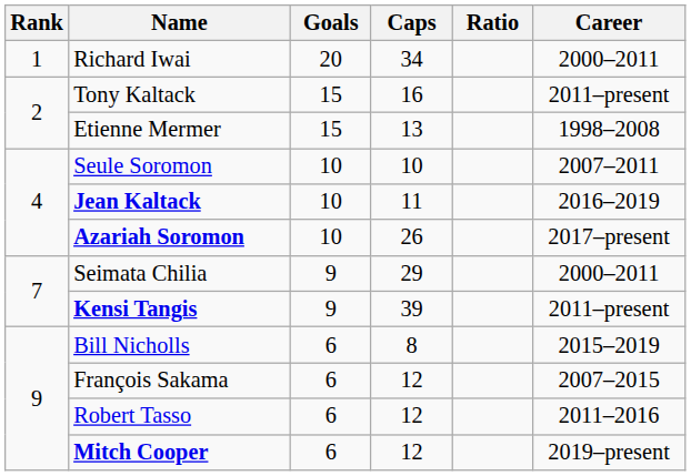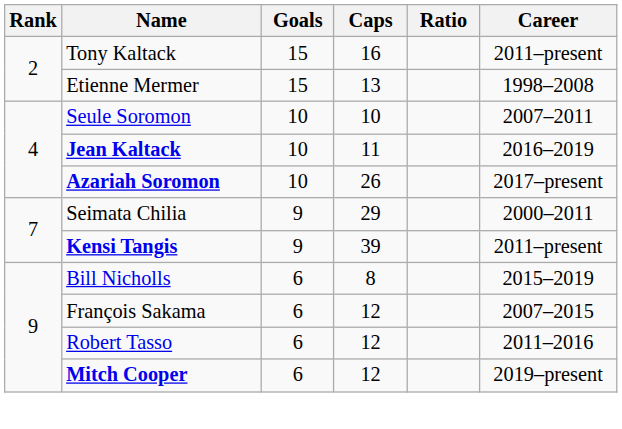 <table class="wikitable sortable"  style="text-align:center;">
 <tr>
 <th width="30">Rank</th>
 <th style="width:150px;">Name</th>
 <th width="50">Goals</th>
 <th width="50">Caps</th>
 <th width="50">Ratio</th>
 <th style="width:100px;">Career</th>
-</tr>
-<tr>
-<td>1</td>
-<td style="text-align: left;">Richard Iwai</td>
-<td>20</td>
-<td>34</td>
-<td></td>
-<td>2000–2011</td>
 </tr>
 <tr>
 <td rowspan=2>2</td>
 <td style="text-align: left;">Tony Kaltack</td>
 <td>15</td>
 <td>16</td>
 <td></td>
 <td>2011–present</td>
 </tr>
 <tr>
 <td style="text-align: left;">Etienne Mermer</td>
 <td>15</td>
 <td>13</td>
 <td></td>
 <td>1998–2008</td>
 </tr>
 <tr>
 <td rowspan=3>4</td>
 <td style="text-align: left;"><a href='#'>Seule Soromon</a></td>
 <td>10</td>
 <td>10</td>
 <td></td>
 <td>2007–2011</td>
 </tr>
 <tr>
 <td style="text-align: left;"><strong><a href='#'>Jean Kaltack</a></strong></td>
 <td>10</td>
 <td>11</td>
 <td></td>
 <td>2016–2019</td>
 </tr>
 <tr>
 <td style="text-align: left;"><strong><a href='#'>Azariah Soromon</a></strong></td>
 <td>10</td>
 <td>26</td>
 <td></td>
 <td>2017–present</td>
 </tr>
 <tr>
 <td rowspan=2>7</td>
 <td style="text-align: left;">Seimata Chilia</td>
 <td>9</td>
 <td>29</td>
 <td></td>
 <td>2000–2011</td>
 </tr>
 <tr>
 <td style="text-align: left;"><strong><a href='#'>Kensi Tangis</a></strong></td>
 <td>9</td>
 <td>39</td>
 <td></td>
 <td>2011–present</td>
 </tr>
 <tr>
 <td rowspan=4>9</td>
 <td style="text-align: left;"><a href='#'>Bill Nicholls</a></td>
 <td>6</td>
 <td>8</td>
 <td></td>
 <td>2015–2019</td>
 </tr>
 <tr>
 <td style="text-align: left;">François Sakama</td>
 <td>6</td>
 <td>12</td>
 <td></td>
 <td>2007–2015</td>
 </tr>
 <tr>
 <td style="text-align: left;"><a href='#'>Robert Tasso</a></td>
 <td>6</td>
 <td>12</td>
 <td></td>
 <td>2011–2016</td>
 </tr>
 <tr>
 <td style="text-align: left;"><strong><a href='#'>Mitch Cooper</a></strong></td>
 <td>6</td>
 <td>12</td>
 <td></td>
 <td>2019–present</td>
 </tr>
 </table>
